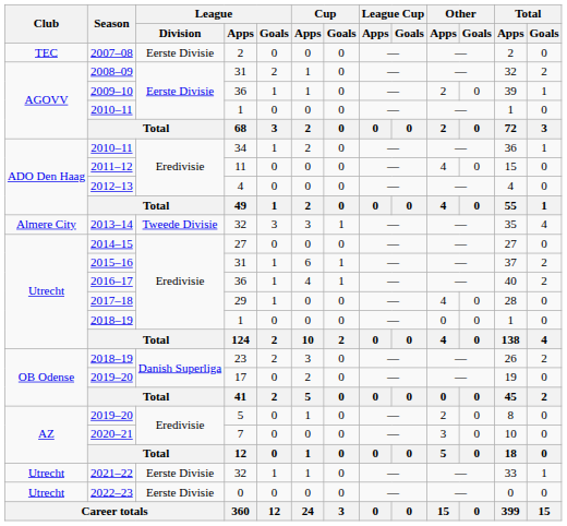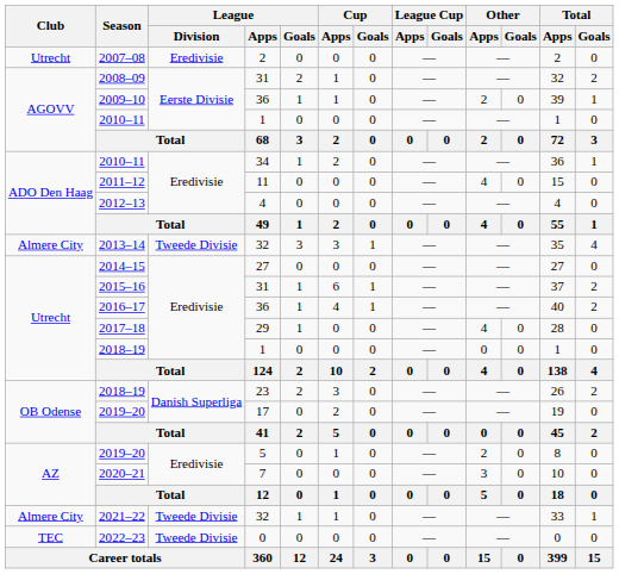 <table class="wikitable" style="text-align: center">
 <tr>
 <th rowspan="2">Club</th>
 <th rowspan="2">Season</th>
 <th colspan="3">League</th>
 <th colspan="2">Cup</th>
 <th colspan="2">League Cup</th>
 <th colspan="2">Other</th>
 <th colspan="2">Total</th>
 </tr>
 <tr>
 <th>Division</th>
 <th>Apps</th>
 <th>Goals</th>
 <th>Apps</th>
 <th>Goals</th>
 <th>Apps</th>
 <th>Goals</th>
 <th>Apps</th>
 <th>Goals</th>
 <th>Apps</th>
 <th>Goals</th>
 </tr>
 <tr>
-<td><a href='#'>TEC</a></td>
+<td><a href='#'>Utrecht</a></td>
 <td><a href='#'>2007–08</a></td>
-<td>Eerste Divisie</td>
+<td><a href='#'>Eredivisie</a></td>
 <td>2</td>
 <td>0</td>
 <td>0</td>
 <td>0</td>
 <td colspan="2">—</td>
 <td colspan="2">—</td>
 <td>2</td>
 <td>0</td>
 </tr>
 <tr>
 <td rowspan="4"><a href='#'>AGOVV</a></td>
 <td><a href='#'>2008–09</a></td>
 <td rowspan="3"><a href='#'>Eerste Divisie</a></td>
 <td>31</td>
 <td>2</td>
 <td>1</td>
 <td>0</td>
 <td colspan="2">—</td>
 <td colspan="2">—</td>
 <td>32</td>
 <td>2</td>
 </tr>
 <tr>
 <td><a href='#'>2009–10</a></td>
 <td>36</td>
 <td>1</td>
 <td>1</td>
 <td>0</td>
 <td colspan="2">—</td>
 <td>2</td>
 <td>0</td>
 <td>39</td>
 <td>1</td>
 </tr>
 <tr>
 <td><a href='#'>2010–11</a></td>
 <td>1</td>
 <td>0</td>
 <td>0</td>
 <td>0</td>
 <td colspan="2">—</td>
 <td colspan="2">—</td>
 <td>1</td>
 <td>0</td>
 </tr>
 <tr>
 <th colspan="2">Total</th>
 <th>68</th>
 <th>3</th>
 <th>2</th>
 <th>0</th>
 <th>0</th>
 <th>0</th>
 <th>2</th>
 <th>0</th>
 <th>72</th>
 <th>3</th>
 </tr>
 <tr>
 <td rowspan="4"><a href='#'>ADO Den Haag</a></td>
 <td><a href='#'>2010–11</a></td>
 <td rowspan="3">Eredivisie</td>
 <td>34</td>
 <td>1</td>
 <td>2</td>
 <td>0</td>
 <td colspan="2">—</td>
 <td colspan="2">—</td>
 <td>36</td>
 <td>1</td>
 </tr>
 <tr>
 <td><a href='#'>2011–12</a></td>
 <td>11</td>
 <td>0</td>
 <td>0</td>
 <td>0</td>
 <td colspan="2">—</td>
 <td>4</td>
 <td>0</td>
 <td>15</td>
 <td>0</td>
 </tr>
 <tr>
 <td><a href='#'>2012–13</a></td>
 <td>4</td>
 <td>0</td>
 <td>0</td>
 <td>0</td>
 <td colspan="2">—</td>
 <td colspan="2">—</td>
 <td>4</td>
 <td>0</td>
 </tr>
 <tr>
 <th colspan="2">Total</th>
 <th>49</th>
 <th>1</th>
 <th>2</th>
 <th>0</th>
 <th>0</th>
 <th>0</th>
 <th>4</th>
 <th>0</th>
 <th>55</th>
 <th>1</th>
 </tr>
 <tr>
 <td><a href='#'>Almere City</a></td>
 <td><a href='#'>2013–14</a></td>
 <td><a href='#'>Tweede Divisie</a></td>
 <td>32</td>
 <td>3</td>
 <td>3</td>
 <td>1</td>
 <td colspan="2">—</td>
 <td colspan="2">—</td>
 <td>35</td>
 <td>4</td>
 </tr>
 <tr>
 <td rowspan="6"><a href='#'>Utrecht</a></td>
 <td><a href='#'>2014–15</a></td>
 <td rowspan="5">Eredivisie</td>
 <td>27</td>
 <td>0</td>
 <td>0</td>
 <td>0</td>
 <td colspan="2">—</td>
 <td colspan="2">—</td>
 <td>27</td>
 <td>0</td>
 </tr>
 <tr>
 <td><a href='#'>2015–16</a></td>
 <td>31</td>
 <td>1</td>
 <td>6</td>
 <td>1</td>
 <td colspan="2">—</td>
 <td colspan="2">—</td>
 <td>37</td>
 <td>2</td>
 </tr>
 <tr>
 <td><a href='#'>2016–17</a></td>
 <td>36</td>
 <td>1</td>
 <td>4</td>
 <td>1</td>
 <td colspan="2">—</td>
 <td colspan="2">—</td>
 <td>40</td>
 <td>2</td>
 </tr>
 <tr>
 <td><a href='#'>2017–18</a></td>
 <td>29</td>
 <td>1</td>
 <td>0</td>
 <td>0</td>
 <td colspan="2">—</td>
 <td>4</td>
 <td>0</td>
 <td>28</td>
 <td>0</td>
 </tr>
 <tr>
 <td><a href='#'>2018–19</a></td>
 <td>1</td>
 <td>0</td>
 <td>0</td>
 <td>0</td>
 <td colspan="2">—</td>
 <td>0</td>
 <td>0</td>
 <td>1</td>
 <td>0</td>
 </tr>
 <tr>
 <th colspan="2">Total</th>
 <th>124</th>
 <th>2</th>
 <th>10</th>
 <th>2</th>
 <th>0</th>
 <th>0</th>
 <th>4</th>
 <th>0</th>
 <th>138</th>
 <th>4</th>
 </tr>
 <tr>
 <td rowspan="3"><a href='#'>OB Odense</a></td>
 <td><a href='#'>2018–19</a></td>
 <td rowspan="2"><a href='#'>Danish Superliga</a></td>
 <td>23</td>
 <td>2</td>
 <td>3</td>
 <td>0</td>
 <td colspan="2">—</td>
 <td colspan="2">—</td>
 <td>26</td>
 <td>2</td>
 </tr>
 <tr>
 <td><a href='#'>2019–20</a></td>
 <td>17</td>
 <td>0</td>
 <td>2</td>
 <td>0</td>
 <td colspan="2">—</td>
 <td colspan="2">—</td>
 <td>19</td>
 <td>0</td>
 </tr>
 <tr>
 <th colspan="2">Total</th>
 <th>41</th>
 <th>2</th>
 <th>5</th>
 <th>0</th>
 <th>0</th>
 <th>0</th>
 <th>0</th>
 <th>0</th>
 <th>45</th>
 <th>2</th>
 </tr>
 <tr>
 <td rowspan="3"><a href='#'>AZ</a></td>
 <td><a href='#'>2019–20</a></td>
 <td rowspan="2">Eredivisie</td>
 <td>5</td>
 <td>0</td>
 <td>1</td>
 <td>0</td>
 <td colspan="2">—</td>
 <td>2</td>
 <td>0</td>
 <td>8</td>
 <td>0</td>
 </tr>
 <tr>
 <td><a href='#'>2020–21</a></td>
 <td>7</td>
 <td>0</td>
 <td>0</td>
 <td>0</td>
 <td colspan="2">—</td>
 <td>3</td>
 <td>0</td>
 <td>10</td>
 <td>0</td>
 </tr>
 <tr>
 <th colspan="2">Total</th>
 <th>12</th>
 <th>0</th>
 <th>1</th>
 <th>0</th>
 <th>0</th>
 <th>0</th>
 <th>5</th>
 <th>0</th>
 <th>18</th>
 <th>0</th>
 </tr>
 <tr>
-<td><a href='#'>Utrecht</a></td>
+<td><a href='#'>Almere City</a></td>
 <td><a href='#'>2021–22</a></td>
-<td>Eerste Divisie</td>
+<td><a href='#'>Tweede Divisie</a></td>
 <td>32</td>
 <td>1</td>
 <td>1</td>
 <td>0</td>
 <td colspan="2">—</td>
 <td colspan="2">—</td>
 <td>33</td>
 <td>1</td>
 </tr>
 <tr>
-<td><a href='#'>Utrecht</a></td>
+<td><a href='#'>TEC</a></td>
 <td><a href='#'>2022–23</a></td>
-<td>Eerste Divisie</td>
+<td><a href='#'>Tweede Divisie</a></td>
 <td>0</td>
 <td>0</td>
 <td>0</td>
 <td>0</td>
 <td colspan="2">—</td>
 <td colspan="2">—</td>
 <td>0</td>
 <td>0</td>
 </tr>
 <tr>
 <th colspan="3">Career totals</th>
 <th>360</th>
 <th>12</th>
 <th>24</th>
 <th>3</th>
 <th>0</th>
 <th>0</th>
 <th>15</th>
 <th>0</th>
 <th>399</th>
 <th>15</th>
 </tr>
 </table>
